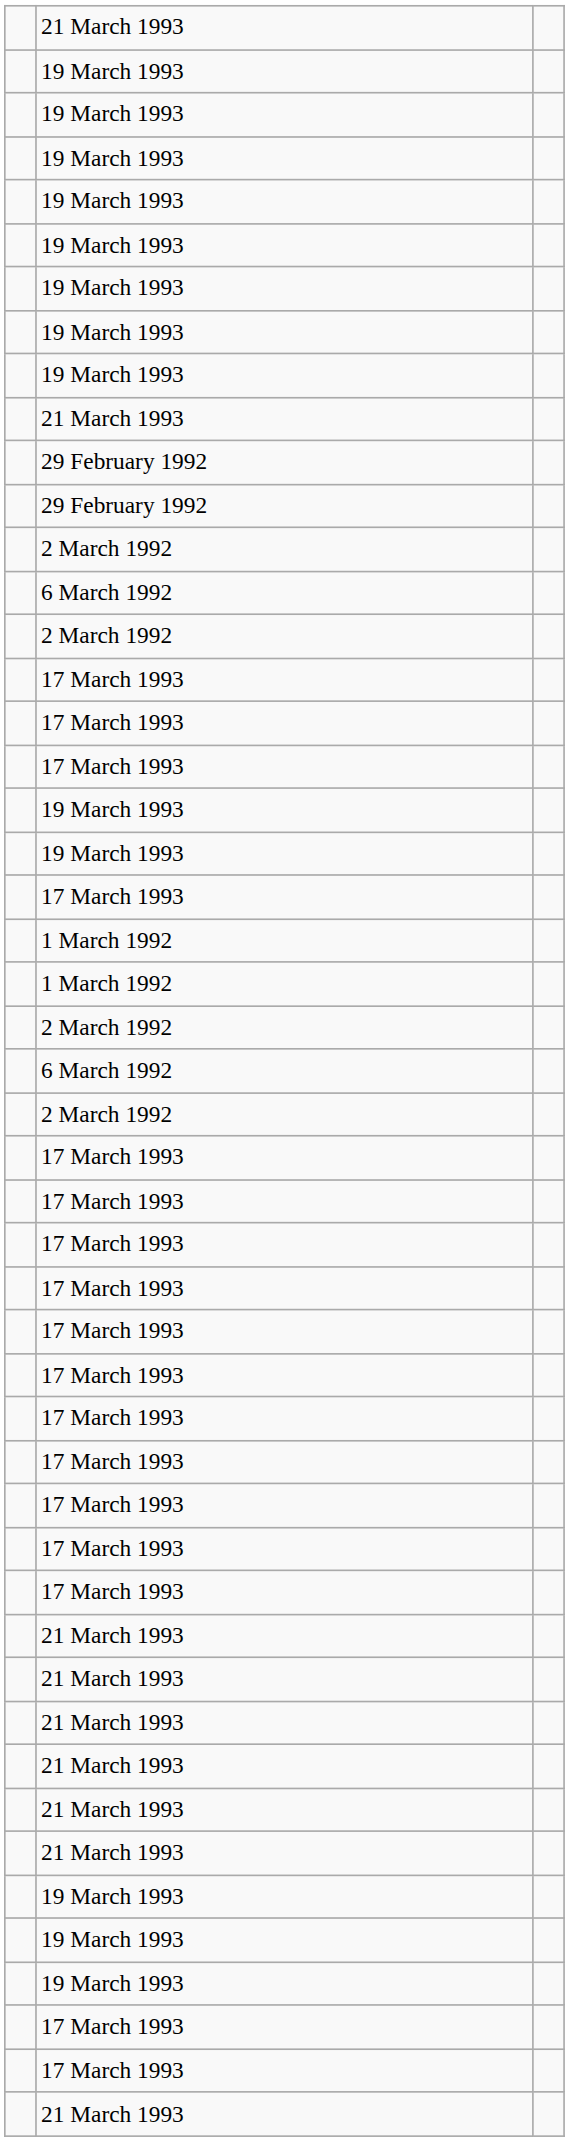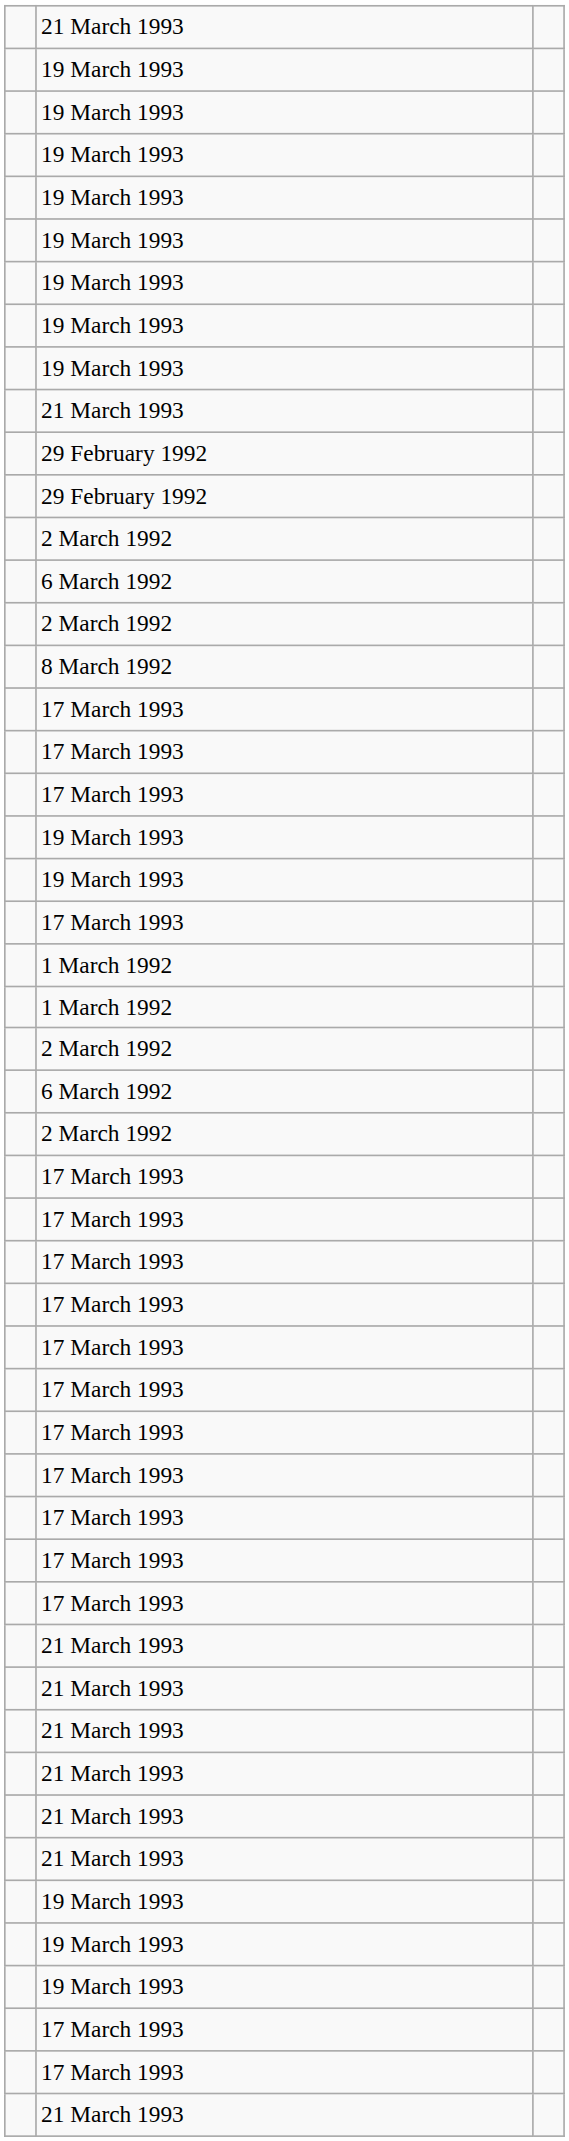 <table class="wikitable" style="font-size: 89%; float: left; width: 24em; margin-right: 1em;height: 1300px;">
 <tr>
 <td></td>
 <td>21 March 1993</td>
 <td></td>
 </tr>
 <tr>
 <td></td>
 <td>19 March 1993</td>
 <td></td>
 </tr>
 <tr>
 <td></td>
 <td>19 March 1993</td>
 <td></td>
 </tr>
 <tr>
 <td></td>
 <td>19 March 1993</td>
 <td></td>
 </tr>
 <tr>
 <td></td>
 <td>19 March 1993</td>
 <td></td>
 </tr>
 <tr>
 <td></td>
 <td>19 March 1993</td>
 <td></td>
 </tr>
 <tr>
 <td></td>
 <td>19 March 1993</td>
 <td></td>
 </tr>
 <tr>
 <td></td>
 <td>19 March 1993</td>
 <td></td>
 </tr>
 <tr>
 <td></td>
 <td>19 March 1993</td>
 <td></td>
 </tr>
 <tr>
 <td></td>
 <td>21 March 1993</td>
 <td></td>
 </tr>
 <tr>
 <td></td>
 <td>29 February 1992</td>
 <td></td>
 </tr>
 <tr>
 <td></td>
 <td>29 February 1992</td>
 <td></td>
 </tr>
 <tr>
 <td></td>
 <td>2 March 1992</td>
 <td></td>
 </tr>
 <tr>
 <td></td>
 <td>6 March 1992</td>
 <td></td>
 </tr>
 <tr>
 <td></td>
 <td>2 March 1992</td>
+<td></td>
+</tr>
+<tr>
+<td></td>
+<td>8 March 1992</td>
 <td></td>
 </tr>
 <tr>
 <td></td>
 <td>17 March 1993</td>
 <td></td>
 </tr>
 <tr>
 <td></td>
 <td>17 March 1993</td>
 <td></td>
 </tr>
 <tr>
 <td></td>
 <td>17 March 1993</td>
 <td></td>
 </tr>
 <tr>
 <td></td>
 <td>19 March 1993</td>
 <td></td>
 </tr>
 <tr>
 <td></td>
 <td>19 March 1993</td>
 <td></td>
 </tr>
 <tr>
 <td></td>
 <td>17 March 1993</td>
 <td></td>
 </tr>
 <tr>
 <td></td>
 <td>1 March 1992</td>
 <td></td>
 </tr>
 <tr>
 <td></td>
 <td>1 March 1992</td>
 <td></td>
 </tr>
 <tr>
 <td></td>
 <td>2 March 1992</td>
 <td></td>
 </tr>
 <tr>
 <td></td>
 <td>6 March 1992</td>
 <td></td>
 </tr>
 <tr>
 <td></td>
 <td>2 March 1992</td>
 <td></td>
 </tr>
 <tr>
 <td></td>
 <td>17 March 1993</td>
 <td></td>
 </tr>
 <tr>
 <td></td>
 <td>17 March 1993</td>
 <td></td>
 </tr>
 <tr>
 <td></td>
 <td>17 March 1993</td>
 <td></td>
 </tr>
 <tr>
 <td></td>
 <td>17 March 1993</td>
 <td></td>
 </tr>
 <tr>
 <td></td>
 <td>17 March 1993</td>
 <td></td>
 </tr>
 <tr>
 <td></td>
 <td>17 March 1993</td>
 <td></td>
 </tr>
 <tr>
 <td></td>
 <td>17 March 1993</td>
 <td></td>
 </tr>
 <tr>
 <td></td>
 <td>17 March 1993</td>
 <td></td>
 </tr>
 <tr>
 <td></td>
 <td>17 March 1993</td>
 <td></td>
 </tr>
 <tr>
 <td></td>
 <td>17 March 1993</td>
 <td></td>
 </tr>
 <tr>
 <td></td>
 <td>17 March 1993</td>
 <td></td>
 </tr>
 <tr>
 <td></td>
 <td>21 March 1993</td>
 <td></td>
 </tr>
 <tr>
 <td></td>
 <td>21 March 1993</td>
 <td></td>
 </tr>
 <tr>
 <td></td>
 <td>21 March 1993</td>
 <td></td>
 </tr>
 <tr>
 <td></td>
 <td>21 March 1993</td>
 <td></td>
 </tr>
 <tr>
 <td></td>
 <td>21 March 1993</td>
 <td></td>
 </tr>
 <tr>
 <td></td>
 <td>21 March 1993</td>
 <td></td>
 </tr>
 <tr>
 <td></td>
 <td>19 March 1993</td>
 <td></td>
 </tr>
 <tr>
 <td></td>
 <td>19 March 1993</td>
 <td></td>
 </tr>
 <tr>
 <td></td>
 <td>19 March 1993</td>
 <td></td>
 </tr>
 <tr>
 <td></td>
 <td>17 March 1993</td>
 <td></td>
 </tr>
 <tr>
 <td></td>
 <td>17 March 1993</td>
 <td></td>
 </tr>
 <tr>
 <td></td>
 <td>21 March 1993</td>
 <td></td>
 </tr>
 </table>
